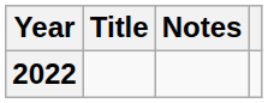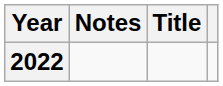 <table class="wikitable sortable plainrowheaders">
 <tr>
 <th scope="col">Year</th>
+<th scope="col">Notes</th>
 <th scope="col">Title</th>
-<th scope="col">Notes</th>
 <th scope="col" class="unsortable"></th>
 </tr>
 <tr>
 <th scope="row">2022</th>
+<td></td>
 <td><em></em></td>
-<td></td>
 <td style="text-align:center"></td>
 </tr>
 </table>
